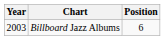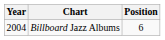 <table class="wikitable">
 <tr>
 <th>Year</th>
 <th>Chart</th>
 <th>Position</th>
 </tr>
 <tr>
-<td>2003</td>
+<td>2004</td>
 <td><em>Billboard</em> Jazz Albums</td>
 <td style="text-align:center;">6</td>
 </tr>
 </table>
